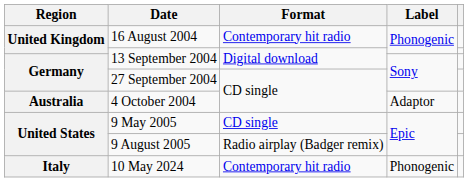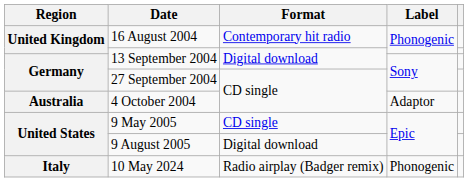 <table class="wikitable plainrowheaders">
 <tr>
 <th scope="col">Region</th>
 <th scope="col">Date</th>
 <th scope="col">Format</th>
 <th scope="col">Label</th>
 <th scope="col"></th>
 </tr>
 <tr>
 <th scope="row" rowspan="2">United Kingdom</th>
 <td>16 August 2004</td>
 <td><a href='#'>Contemporary hit radio</a></td>
 <td rowspan="2"><a href='#'>Phonogenic</a></td>
 <td></td>
 </tr>
 <tr>
 <td rowspan="2">13 September 2004</td>
 <td rowspan="2"><a href='#'>Digital download</a></td>
 <td></td>
 </tr>
 <tr>
 <th scope="row" rowspan="2">Germany</th>
 <td rowspan="2"><a href='#'>Sony</a></td>
 <td></td>
 </tr>
 <tr>
 <td>27 September 2004</td>
 <td rowspan="2">CD single</td>
 <td></td>
 </tr>
 <tr>
 <th scope="row">Australia</th>
 <td>4 October 2004</td>
 <td>Adaptor</td>
 <td></td>
 </tr>
 <tr>
 <th scope="row" rowspan="2">United States</th>
 <td>9 May 2005</td>
 <td><a href='#'>CD single</a></td>
 <td rowspan="2"><a href='#'>Epic</a></td>
 <td></td>
 </tr>
 <tr>
 <td>9 August 2005</td>
-<td>Radio airplay (Badger remix)</td>
+<td>Digital download</td>
 <td></td>
 </tr>
 <tr>
 <th scope="row">Italy</th>
 <td>10 May 2024</td>
-<td><a href='#'>Contemporary hit radio</a></td>
+<td>Radio airplay (Badger remix)</td>
 <td>Phonogenic</td>
 <td></td>
 </tr>
 </table>
